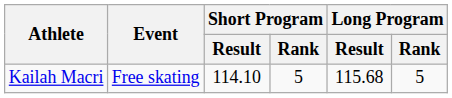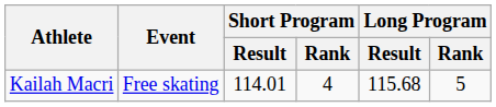 <table class="wikitable" border="1" style="font-size:90%">
 <tr>
 <th rowspan=2>Athlete</th>
 <th rowspan=2>Event</th>
 <th colspan=2>Short Program</th>
 <th colspan=2>Long Program</th>
 </tr>
 <tr>
 <th>Result</th>
 <th>Rank</th>
 <th>Result</th>
 <th>Rank</th>
 </tr>
 <tr>
 <td><a href='#'>Kailah Macri</a></td>
 <td><a href='#'>Free skating</a></td>
-<td align=center>114.10</td>
-<td align=center>5</td>
+<td align=center>114.01</td>
+<td align=center>4</td>
 <td align=center>115.68</td>
 <td align=center>5</td>
 </tr>
 </table>
